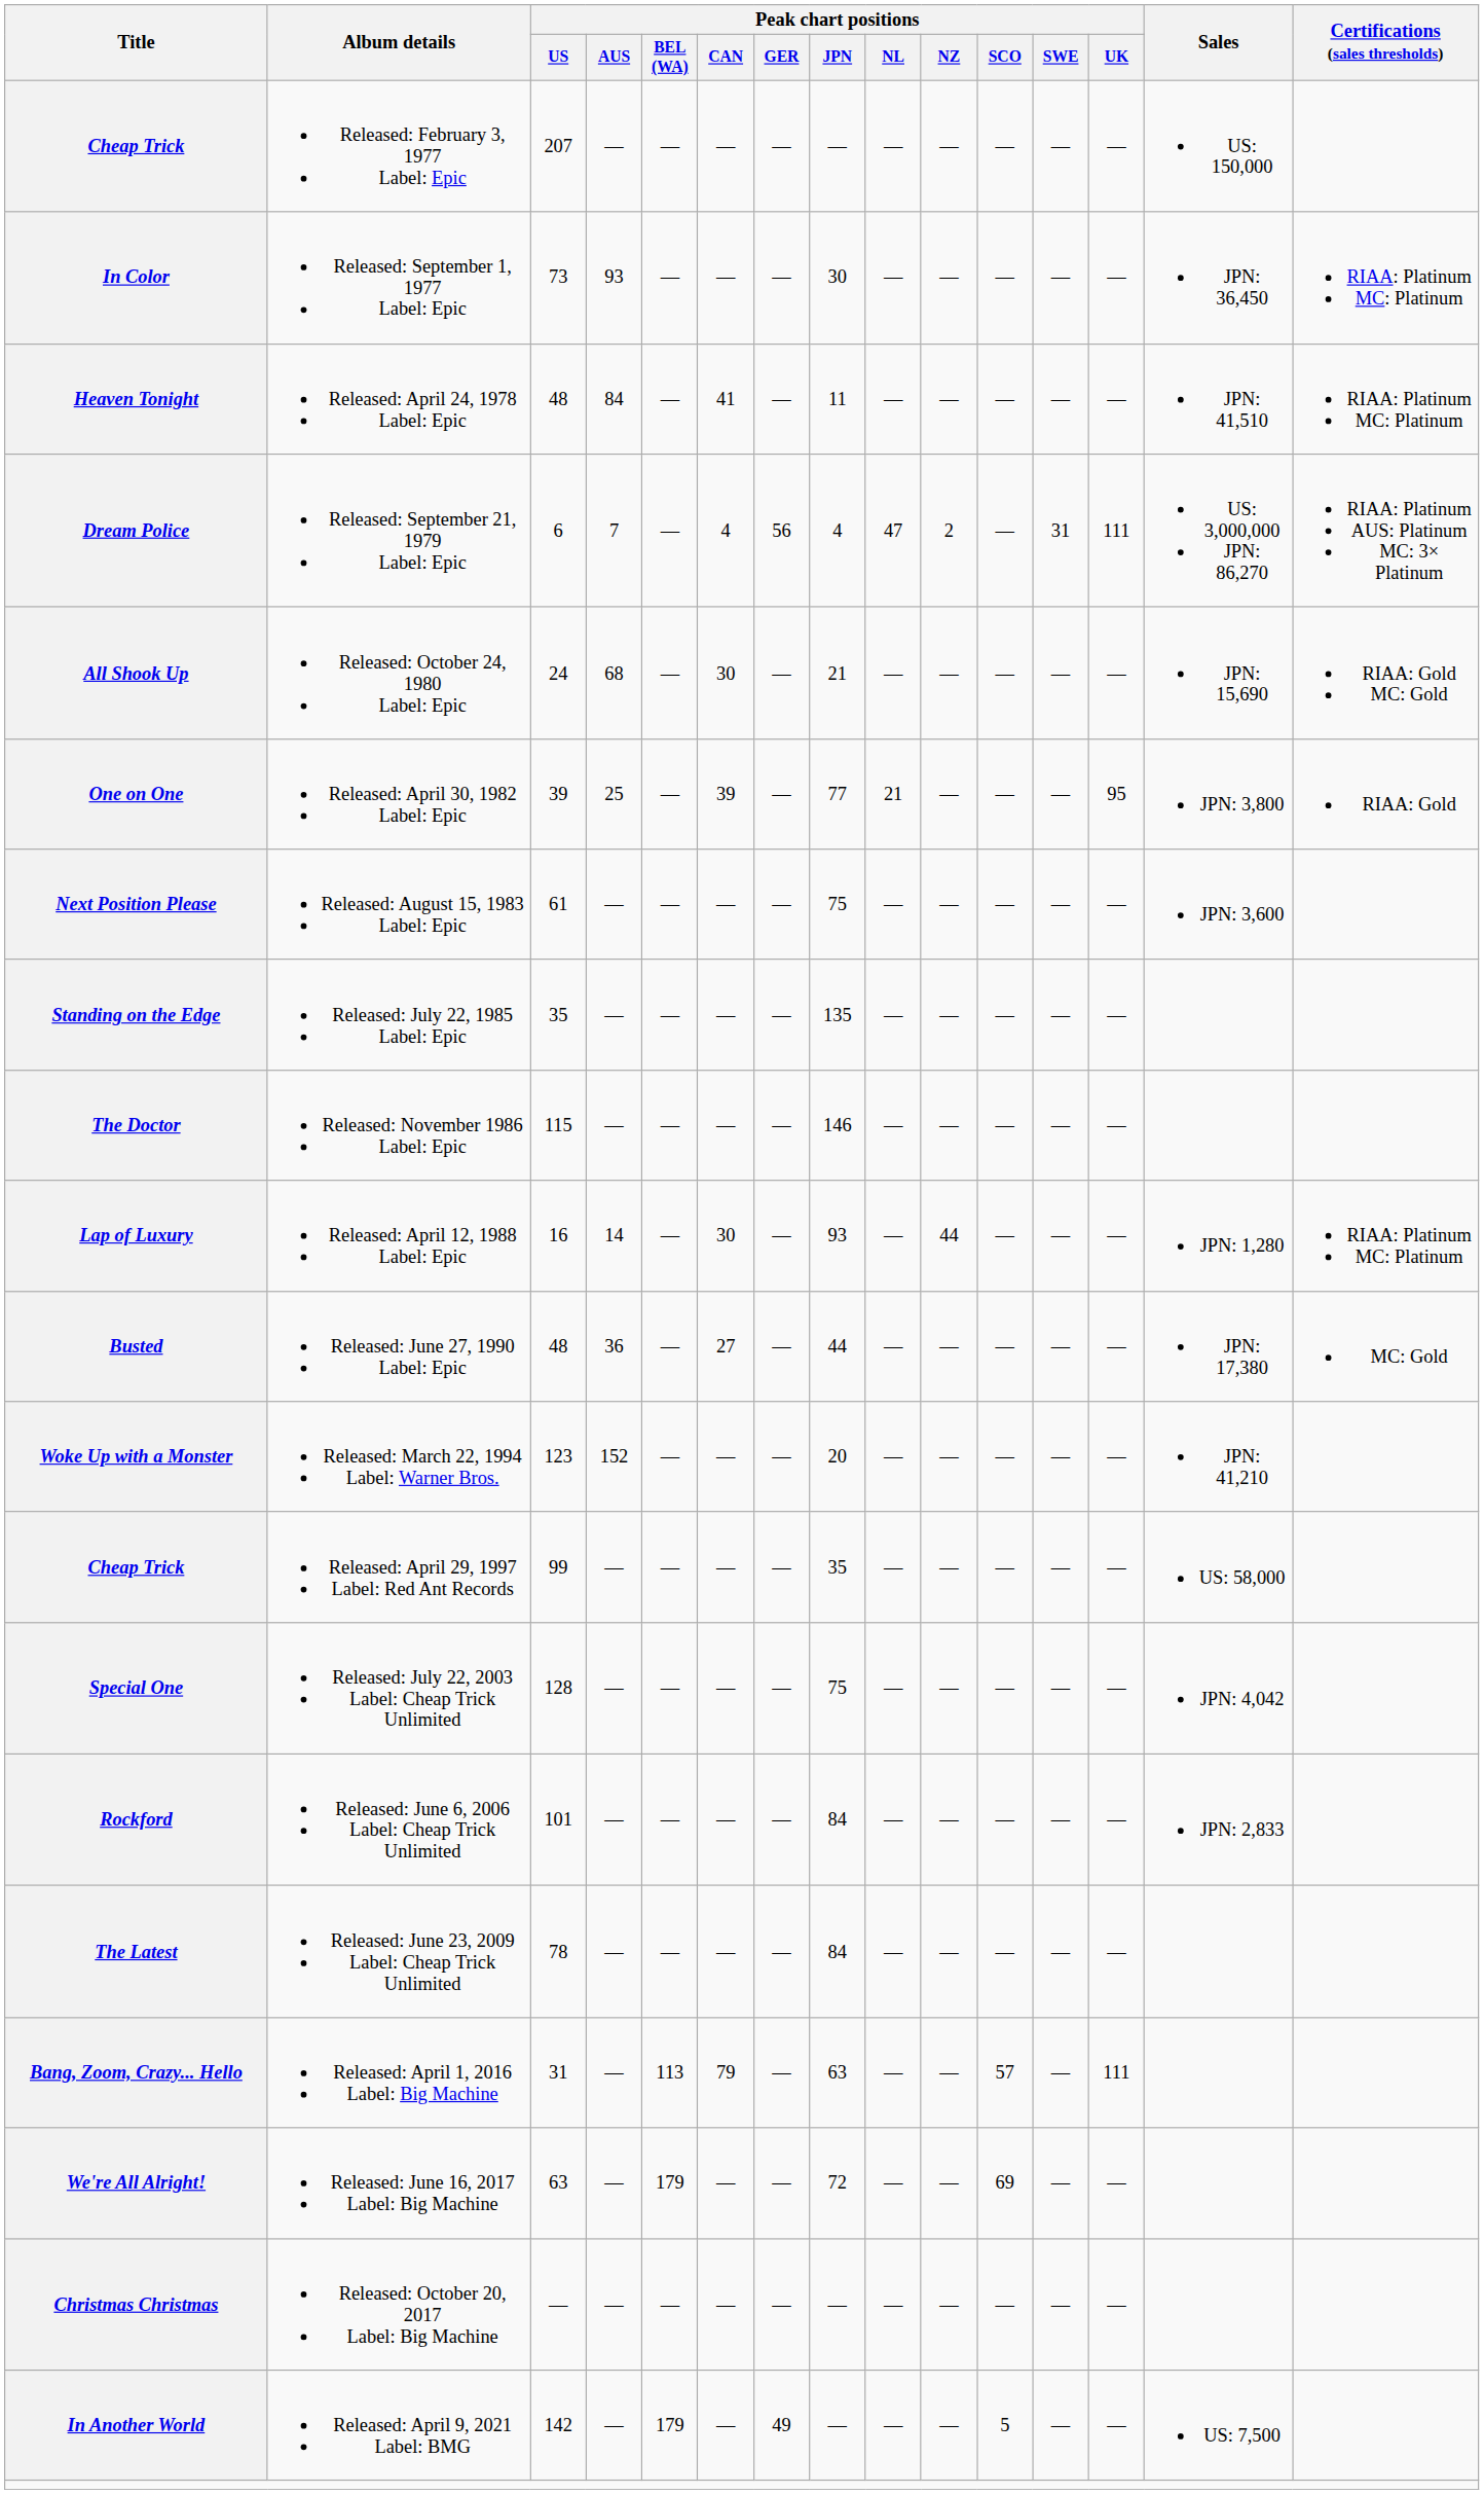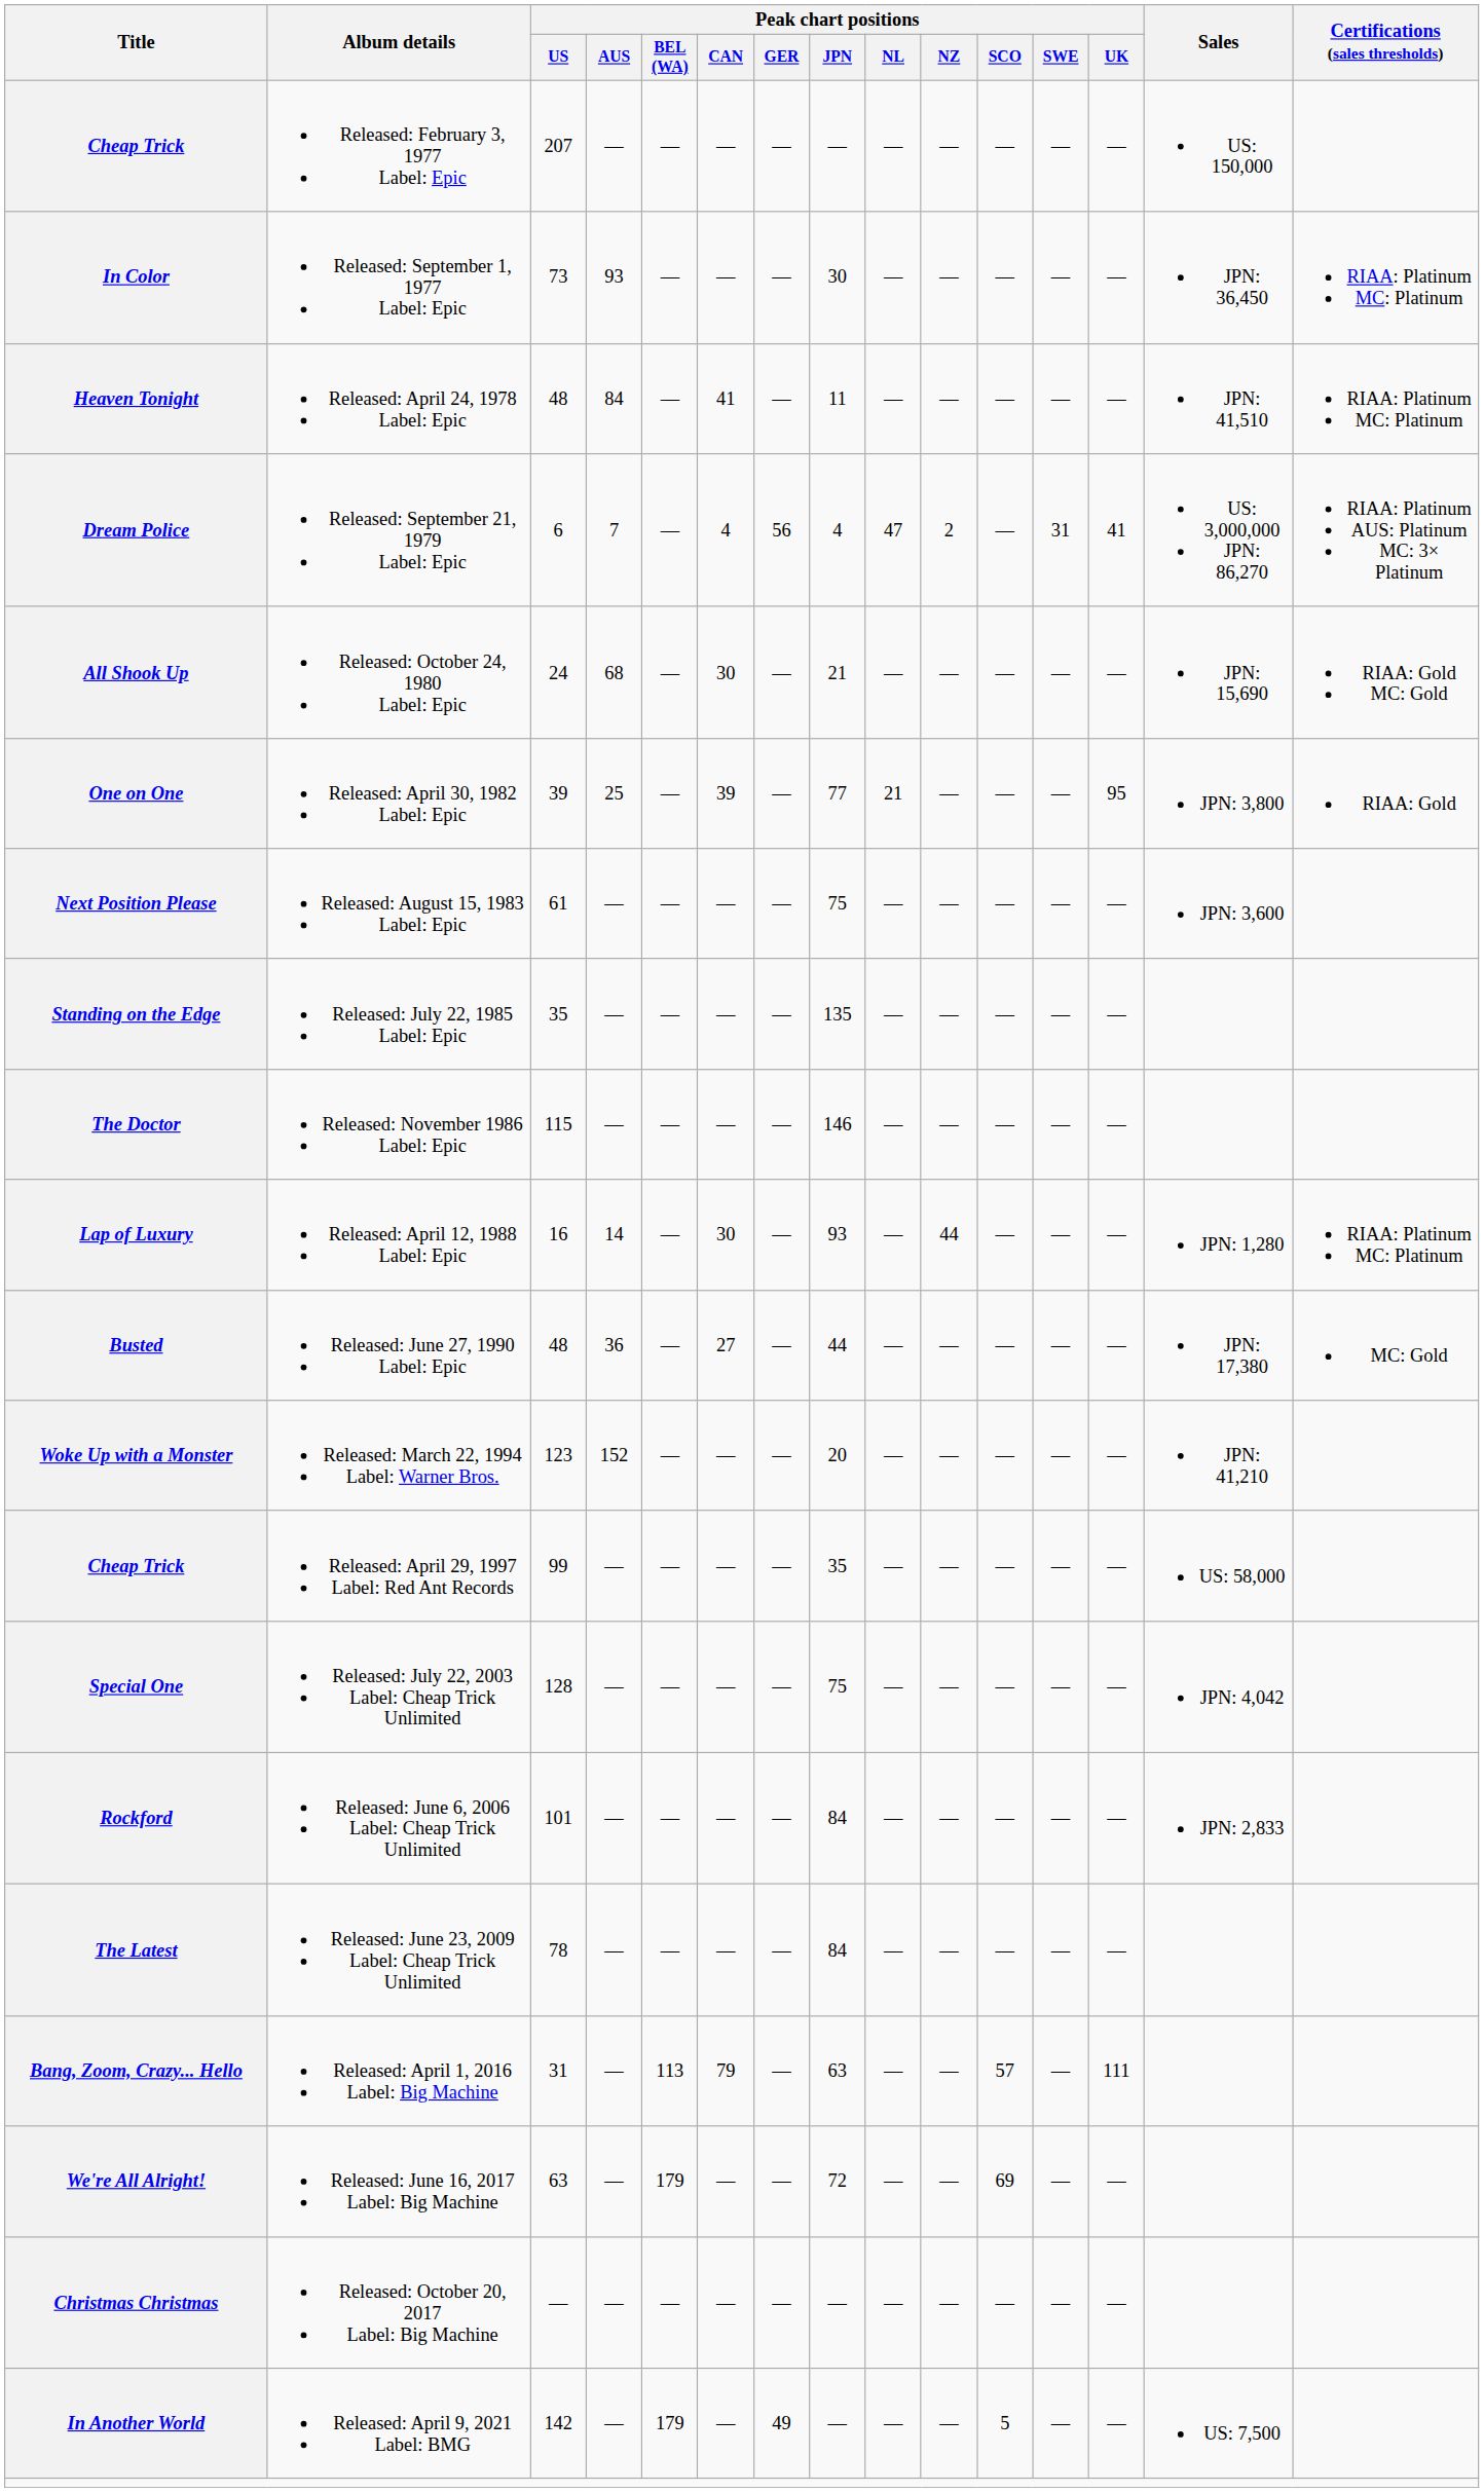 <table class="wikitable plainrowheaders" style="text-align:center;">
 <tr>
 <th rowspan="2" width="215">Title</th>
 <th rowspan="2" width="215">Album details</th>
 <th colspan="11">Peak chart positions</th>
 <th rowspan="2">Sales</th>
 <th rowspan="2" width="150"><a href='#'>Certifications</a><br><small>(<a href='#'>sales thresholds</a>)</small></th>
 </tr>
 <tr>
 <th style="width:3em;font-size:85%"><a href='#'>US</a><br></th>
 <th style="width:3em;font-size:85%"><a href='#'>AUS</a><br></th>
 <th style="width:3em;font-size:85%"><a href='#'>BEL<br>(WA)</a><br></th>
 <th style="width:3em;font-size:85%"><a href='#'>CAN</a><br></th>
 <th style="width:3em;font-size:85%"><a href='#'>GER</a><br></th>
 <th style="width:3em;font-size:85%"><a href='#'>JPN</a><br></th>
 <th style="width:3em;font-size:85%"><a href='#'>NL</a><br></th>
 <th style="width:3em;font-size:85%"><a href='#'>NZ</a><br></th>
 <th style="width:3em;font-size:85%"><a href='#'>SCO</a><br></th>
 <th style="width:3em;font-size:85%"><a href='#'>SWE</a><br></th>
 <th style="width:3em;font-size:85%"><a href='#'>UK</a><br></th>
 </tr>
 <tr>
 <th scope="row"><em><a href='#'>Cheap Trick</a></em></th>
 <td><br><ul><li>Released: February 3, 1977</li><li>Label: <a href='#'>Epic</a></li></ul></td>
 <td>207<br></td>
 <td>—</td>
 <td>—</td>
 <td>—</td>
 <td>—</td>
 <td>—</td>
 <td>—</td>
 <td>—</td>
 <td>—</td>
 <td>—</td>
 <td>—</td>
 <td><br><ul><li>US: 150,000</li></ul></td>
 <td></td>
 </tr>
 <tr>
 <th scope="row"><em><a href='#'>In Color</a></em></th>
 <td><br><ul><li>Released: September 1, 1977</li><li>Label: Epic</li></ul></td>
 <td>73</td>
 <td>93</td>
 <td>—</td>
 <td>—</td>
 <td>—</td>
 <td>30</td>
 <td>—</td>
 <td>—</td>
 <td>—</td>
 <td>—</td>
 <td>—</td>
 <td><br><ul><li>JPN: 36,450</li></ul></td>
 <td><br><ul><li><a href='#'>RIAA</a>: Platinum</li><li><a href='#'>MC</a>: Platinum</li></ul></td>
 </tr>
 <tr>
 <th scope="row"><em><a href='#'>Heaven Tonight</a></em></th>
 <td><br><ul><li>Released: April 24, 1978</li><li>Label: Epic</li></ul></td>
 <td>48</td>
 <td>84</td>
 <td>—</td>
 <td>41</td>
 <td>—</td>
 <td>11</td>
 <td>—</td>
 <td>—</td>
 <td>—</td>
 <td>—</td>
 <td>—</td>
 <td><br><ul><li>JPN: 41,510</li></ul></td>
 <td><br><ul><li>RIAA: Platinum</li><li>MC: Platinum</li></ul></td>
 </tr>
 <tr>
 <th scope="row"><em><a href='#'>Dream Police</a></em></th>
 <td><br><ul><li>Released: September 21, 1979</li><li>Label: Epic</li></ul></td>
 <td>6</td>
 <td>7</td>
 <td>—</td>
 <td>4</td>
 <td>56</td>
 <td>4</td>
 <td>47</td>
 <td>2</td>
 <td>—</td>
 <td>31</td>
-<td>111</td>
+<td>41</td>
 <td><br><ul><li>US: 3,000,000</li><li>JPN: 86,270</li></ul></td>
 <td><br><ul><li>RIAA: Platinum</li><li>AUS: Platinum</li><li>MC: 3× Platinum</li></ul></td>
 </tr>
 <tr>
 <th scope="row"><em><a href='#'>All Shook Up</a></em></th>
 <td><br><ul><li>Released: October 24, 1980</li><li>Label: Epic</li></ul></td>
 <td>24</td>
 <td>68</td>
 <td>—</td>
 <td>30</td>
 <td>—</td>
 <td>21</td>
 <td>—</td>
 <td>—</td>
 <td>—</td>
 <td>—</td>
 <td>—</td>
 <td><br><ul><li>JPN: 15,690</li></ul></td>
 <td><br><ul><li>RIAA: Gold</li><li>MC: Gold</li></ul></td>
 </tr>
 <tr>
 <th scope="row"><em><a href='#'>One on One</a></em></th>
 <td><br><ul><li>Released: April 30, 1982</li><li>Label: Epic</li></ul></td>
 <td>39</td>
 <td>25</td>
 <td>—</td>
 <td>39</td>
 <td>—</td>
 <td>77</td>
 <td>21</td>
 <td>—</td>
 <td>—</td>
 <td>—</td>
 <td>95</td>
 <td><br><ul><li>JPN: 3,800</li></ul></td>
 <td><br><ul><li>RIAA: Gold</li></ul></td>
 </tr>
 <tr>
 <th scope="row"><em><a href='#'>Next Position Please</a></em></th>
 <td><br><ul><li>Released: August 15, 1983</li><li>Label: Epic</li></ul></td>
 <td>61</td>
 <td>—</td>
 <td>—</td>
 <td>—</td>
 <td>—</td>
 <td>75</td>
 <td>—</td>
 <td>—</td>
 <td>—</td>
 <td>—</td>
 <td>—</td>
 <td><br><ul><li>JPN: 3,600</li></ul></td>
 <td></td>
 </tr>
 <tr>
 <th scope="row"><em><a href='#'>Standing on the Edge</a></em></th>
 <td><br><ul><li>Released: July 22, 1985</li><li>Label: Epic</li></ul></td>
 <td>35</td>
 <td>—</td>
 <td>—</td>
 <td>—</td>
 <td>—</td>
 <td>135</td>
 <td>—</td>
 <td>—</td>
 <td>—</td>
 <td>—</td>
 <td>—</td>
 <td></td>
 <td></td>
 </tr>
 <tr>
 <th scope="row"><em><a href='#'>The Doctor</a></em></th>
 <td><br><ul><li>Released: November 1986</li><li>Label: Epic</li></ul></td>
 <td>115</td>
 <td>—</td>
 <td>—</td>
 <td>—</td>
 <td>—</td>
 <td>146</td>
 <td>—</td>
 <td>—</td>
 <td>—</td>
 <td>—</td>
 <td>—</td>
 <td></td>
 <td></td>
 </tr>
 <tr>
 <th scope="row"><em><a href='#'>Lap of Luxury</a></em></th>
 <td><br><ul><li>Released: April 12, 1988</li><li>Label: Epic</li></ul></td>
 <td>16</td>
 <td>14</td>
 <td>—</td>
 <td>30</td>
 <td>—</td>
 <td>93</td>
 <td>—</td>
 <td>44</td>
 <td>—</td>
 <td>—</td>
 <td>—</td>
 <td><br><ul><li>JPN: 1,280</li></ul></td>
 <td><br><ul><li>RIAA: Platinum</li><li>MC: Platinum</li></ul></td>
 </tr>
 <tr>
 <th scope="row"><em><a href='#'>Busted</a></em></th>
 <td><br><ul><li>Released: June 27, 1990</li><li>Label: Epic</li></ul></td>
 <td>48</td>
 <td>36</td>
 <td>—</td>
 <td>27</td>
 <td>—</td>
 <td>44</td>
 <td>—</td>
 <td>—</td>
 <td>—</td>
 <td>—</td>
 <td>—</td>
 <td><br><ul><li>JPN: 17,380</li></ul></td>
 <td><br><ul><li>MC: Gold</li></ul></td>
 </tr>
 <tr>
 <th scope="row"><em><a href='#'>Woke Up with a Monster</a></em></th>
 <td><br><ul><li>Released: March 22, 1994</li><li>Label: <a href='#'>Warner Bros.</a></li></ul></td>
 <td>123</td>
 <td>152</td>
 <td>—</td>
 <td>—</td>
 <td>—</td>
 <td>20</td>
 <td>—</td>
 <td>—</td>
 <td>—</td>
 <td>—</td>
 <td>—</td>
 <td><br><ul><li>JPN: 41,210</li></ul></td>
 <td></td>
 </tr>
 <tr>
 <th scope="row"><em><a href='#'>Cheap Trick</a></em></th>
 <td><br><ul><li>Released: April 29, 1997</li><li>Label: Red Ant Records</li></ul></td>
 <td>99</td>
 <td>—</td>
 <td>—</td>
 <td>—</td>
 <td>—</td>
 <td>35</td>
 <td>—</td>
 <td>—</td>
 <td>—</td>
 <td>—</td>
 <td>—</td>
 <td><br><ul><li>US: 58,000</li></ul></td>
 <td></td>
 </tr>
 <tr>
 <th scope="row"><em><a href='#'>Special One</a></em></th>
 <td><br><ul><li>Released: July 22, 2003</li><li>Label: Cheap Trick Unlimited</li></ul></td>
 <td>128</td>
 <td>—</td>
 <td>—</td>
 <td>—</td>
 <td>—</td>
 <td>75</td>
 <td>—</td>
 <td>—</td>
 <td>—</td>
 <td>—</td>
 <td>—</td>
 <td><br><ul><li>JPN: 4,042</li></ul></td>
 <td></td>
 </tr>
 <tr>
 <th scope="row"><em><a href='#'>Rockford</a></em></th>
 <td><br><ul><li>Released: June 6, 2006</li><li>Label: Cheap Trick Unlimited</li></ul></td>
 <td>101</td>
 <td>—</td>
 <td>—</td>
 <td>—</td>
 <td>—</td>
 <td>84</td>
 <td>—</td>
 <td>—</td>
 <td>—</td>
 <td>—</td>
 <td>—</td>
 <td><br><ul><li>JPN: 2,833</li></ul></td>
 <td></td>
 </tr>
 <tr>
 <th scope="row"><em><a href='#'>The Latest</a></em></th>
 <td><br><ul><li>Released: June 23, 2009</li><li>Label: Cheap Trick Unlimited</li></ul></td>
 <td>78</td>
 <td>—</td>
 <td>—</td>
 <td>—</td>
 <td>—</td>
 <td>84</td>
 <td>—</td>
 <td>—</td>
 <td>—</td>
 <td>—</td>
 <td>—</td>
 <td></td>
 <td></td>
 </tr>
 <tr>
 <th scope="row"><em><a href='#'>Bang, Zoom, Crazy... Hello</a></em></th>
 <td><br><ul><li>Released: April 1, 2016</li><li>Label: <a href='#'>Big Machine</a></li></ul></td>
 <td>31</td>
 <td>—</td>
 <td>113</td>
 <td>79</td>
 <td>—</td>
 <td>63</td>
 <td>—</td>
 <td>—</td>
 <td>57</td>
 <td>—</td>
 <td>111</td>
 <td></td>
 <td></td>
 </tr>
 <tr>
 <th scope="row"><em><a href='#'>We're All Alright!</a></em></th>
 <td><br><ul><li>Released: June 16, 2017</li><li>Label: Big Machine</li></ul></td>
 <td>63</td>
 <td>—</td>
 <td>179</td>
 <td>—</td>
 <td>—</td>
 <td>72</td>
 <td>—</td>
 <td>—</td>
 <td>69</td>
 <td>—</td>
 <td>—</td>
 <td></td>
 <td></td>
 </tr>
 <tr>
 <th scope="row"><em><a href='#'>Christmas Christmas</a></em></th>
 <td><br><ul><li>Released: October 20, 2017</li><li>Label: Big Machine</li></ul></td>
 <td>—</td>
 <td>—</td>
 <td>—</td>
 <td>—</td>
 <td>—</td>
 <td>—</td>
 <td>—</td>
 <td>—</td>
 <td>—</td>
 <td>—</td>
 <td>—</td>
 <td></td>
 <td></td>
 </tr>
 <tr>
 <th scope="row"><em><a href='#'>In Another World</a></em></th>
 <td><br><ul><li>Released: April 9, 2021</li><li>Label: BMG</li></ul></td>
 <td>142<br></td>
 <td>—</td>
 <td>179</td>
 <td>—</td>
 <td>49</td>
 <td>—</td>
 <td>—</td>
 <td>—</td>
 <td>5</td>
 <td>—</td>
 <td>—</td>
 <td><br><ul><li>US: 7,500 </li></ul></td>
 <td></td>
 </tr>
 <tr>
 <td colspan="16"></td>
 </tr>
 </table>
